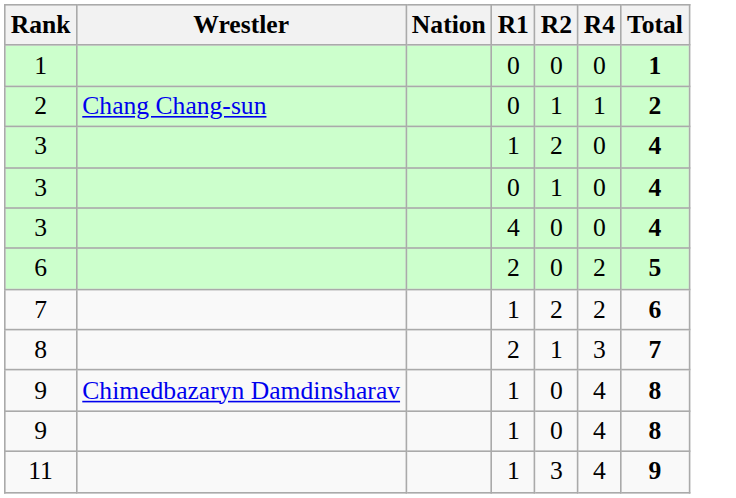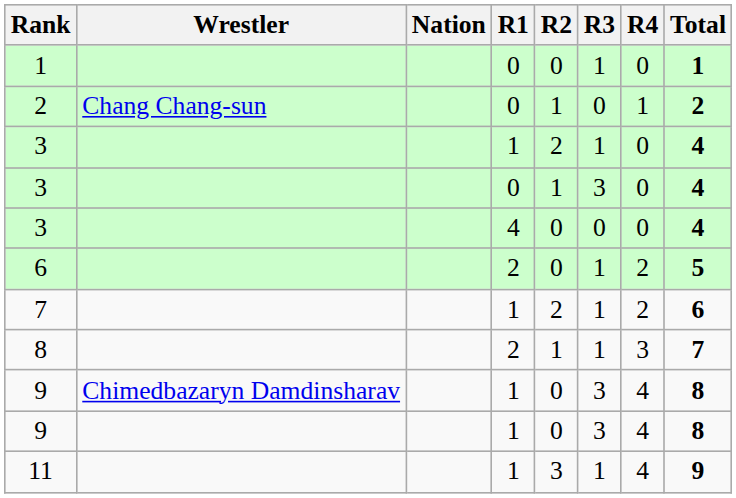 <table class="wikitable sortable" style="text-align:center;">
 <tr>
 <th>Rank</th>
 <th>Wrestler</th>
 <th>Nation</th>
 <th>R1</th>
 <th>R2</th>
+<th>R3</th>
 <th>R4</th>
 <th>Total</th>
 </tr>
 <tr style="background:#cfc;">
 <td>1</td>
 <td align=left></td>
 <td align=left></td>
 <td>0</td>
 <td>0</td>
+<td>1</td>
 <td>0</td>
 <td><strong>1</strong></td>
 </tr>
 <tr style="background:#cfc;">
 <td>2</td>
 <td align=left><a href='#'>Chang Chang-sun</a></td>
 <td align=left></td>
 <td>0</td>
 <td>1</td>
+<td>0</td>
 <td>1</td>
 <td><strong>2</strong></td>
 </tr>
 <tr style="background:#cfc;">
 <td>3</td>
 <td align=left></td>
 <td align=left></td>
 <td>1</td>
 <td>2</td>
+<td>1</td>
 <td>0</td>
 <td><strong>4</strong></td>
 </tr>
 <tr style="background:#cfc;">
 <td>3</td>
 <td align=left></td>
 <td align=left></td>
 <td>0</td>
 <td>1</td>
+<td>3</td>
 <td>0</td>
 <td><strong>4</strong></td>
 </tr>
 <tr style="background:#cfc;">
 <td>3</td>
 <td align=left></td>
 <td align=left></td>
 <td>4</td>
 <td>0</td>
 <td>0</td>
+<td>0</td>
 <td><strong>4</strong></td>
 </tr>
 <tr style="background:#cfc;">
 <td>6</td>
 <td align=left></td>
 <td align=left></td>
 <td>2</td>
 <td>0</td>
+<td>1</td>
 <td>2</td>
 <td><strong>5</strong></td>
 </tr>
 <tr>
 <td>7</td>
 <td align=left></td>
 <td align=left></td>
 <td>1</td>
 <td>2</td>
+<td>1</td>
 <td>2</td>
 <td><strong>6</strong></td>
 </tr>
 <tr>
 <td>8</td>
 <td align=left></td>
 <td align=left></td>
 <td>2</td>
+<td>1</td>
 <td>1</td>
 <td>3</td>
 <td><strong>7</strong></td>
 </tr>
 <tr>
 <td>9</td>
 <td align=left><a href='#'>Chimedbazaryn Damdinsharav</a></td>
 <td align=left></td>
 <td>1</td>
 <td>0</td>
+<td>3</td>
 <td>4</td>
 <td><strong>8</strong></td>
 </tr>
 <tr>
 <td>9</td>
 <td align=left></td>
 <td align=left></td>
 <td>1</td>
 <td>0</td>
+<td>3</td>
 <td>4</td>
 <td><strong>8</strong></td>
 </tr>
 <tr>
 <td>11</td>
 <td align=left></td>
 <td align=left></td>
 <td>1</td>
 <td>3</td>
+<td>1</td>
 <td>4</td>
 <td><strong>9</strong></td>
 </tr>
 </table>
